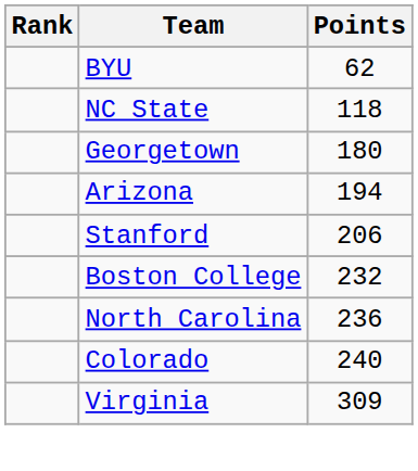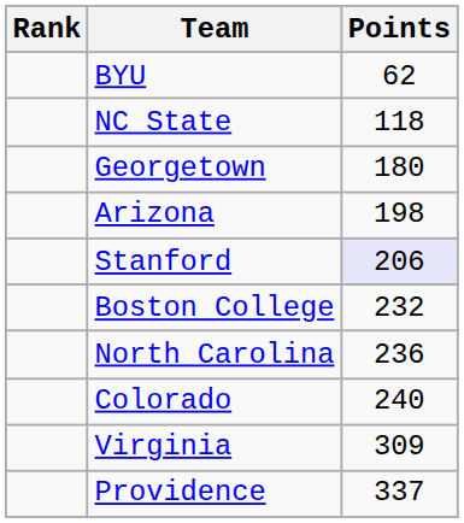 <table class="wikitable sortable" style="text-align:center">
 <tr>
 <th>Rank</th>
 <th>Team</th>
 <th>Points</th>
 </tr>
 <tr>
 <td></td>
 <td align=left><a href='#'>BYU</a></td>
 <td>62</td>
 </tr>
 <tr>
 <td></td>
 <td align=left><a href='#'>NC State</a></td>
 <td>118</td>
 </tr>
 <tr>
 <td></td>
 <td align=left><a href='#'>Georgetown</a></td>
 <td>180</td>
 </tr>
 <tr>
 <td></td>
 <td align=left><a href='#'>Arizona</a></td>
-<td>194</td>
+<td>198</td>
 </tr>
 <tr>
 <td></td>
 <td align=left><a href='#'>Stanford</a></td>
-<td>206</td>
+<td style="background: lavender;">206</td>
 </tr>
 <tr>
 <td></td>
 <td align=left><a href='#'>Boston College</a></td>
 <td>232</td>
 </tr>
 <tr>
 <td></td>
 <td align=left><a href='#'>North Carolina</a></td>
 <td>236</td>
 </tr>
 <tr>
 <td></td>
 <td align=left><a href='#'>Colorado</a></td>
 <td>240</td>
 </tr>
 <tr>
 <td></td>
 <td align=left><a href='#'>Virginia</a></td>
 <td>309</td>
 </tr>
+<tr>
+<td></td>
+<td align=left><a href='#'>Providence</a></td>
+<td>337</td>
+</tr>
 </table>
